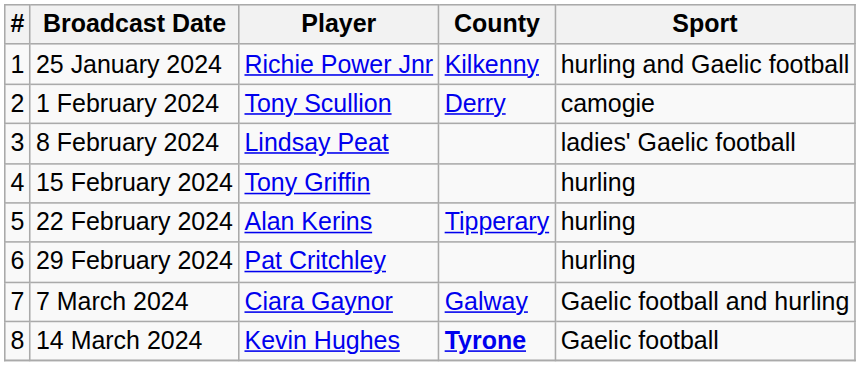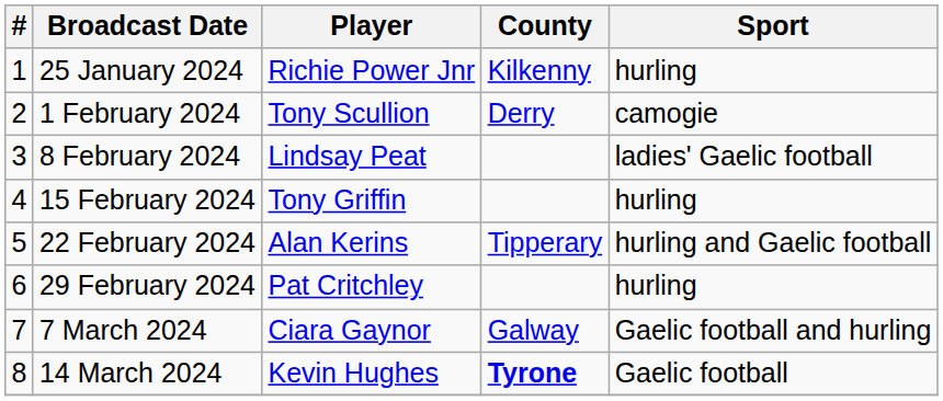 <table class="wikitable">
 <tr>
 <th>#</th>
 <th>Broadcast Date</th>
 <th>Player</th>
 <th>County</th>
 <th>Sport</th>
 </tr>
 <tr>
 <td>1</td>
 <td>25 January 2024</td>
 <td><a href='#'>Richie Power Jnr</a></td>
 <td><a href='#'>Kilkenny</a></td>
-<td>hurling and Gaelic football</td>
+<td>hurling</td>
 </tr>
 <tr>
 <td>2</td>
 <td>1 February 2024</td>
 <td><a href='#'>Tony Scullion</a></td>
 <td><a href='#'>Derry</a></td>
 <td>camogie</td>
 </tr>
 <tr>
 <td>3</td>
 <td>8 February 2024</td>
 <td><a href='#'>Lindsay Peat</a></td>
 <td></td>
 <td>ladies' Gaelic football</td>
 </tr>
 <tr>
 <td>4</td>
 <td>15 February 2024</td>
 <td><a href='#'>Tony Griffin</a></td>
 <td></td>
 <td>hurling</td>
 </tr>
 <tr>
 <td>5</td>
 <td>22 February 2024</td>
 <td><a href='#'>Alan Kerins</a></td>
 <td><a href='#'>Tipperary</a></td>
-<td>hurling</td>
+<td>hurling and Gaelic football</td>
 </tr>
 <tr>
 <td>6</td>
 <td>29 February 2024</td>
 <td><a href='#'>Pat Critchley</a></td>
 <td></td>
 <td>hurling</td>
 </tr>
 <tr>
 <td>7</td>
 <td>7 March 2024</td>
 <td><a href='#'>Ciara Gaynor</a></td>
 <td><a href='#'>Galway</a></td>
 <td>Gaelic football and hurling</td>
 </tr>
 <tr>
 <td>8</td>
 <td>14 March 2024</td>
 <td><a href='#'>Kevin Hughes</a></td>
 <td><strong><a href='#'>Tyrone</a></strong></td>
 <td>Gaelic football</td>
 </tr>
 <tr>
 </tr>
 </table>
